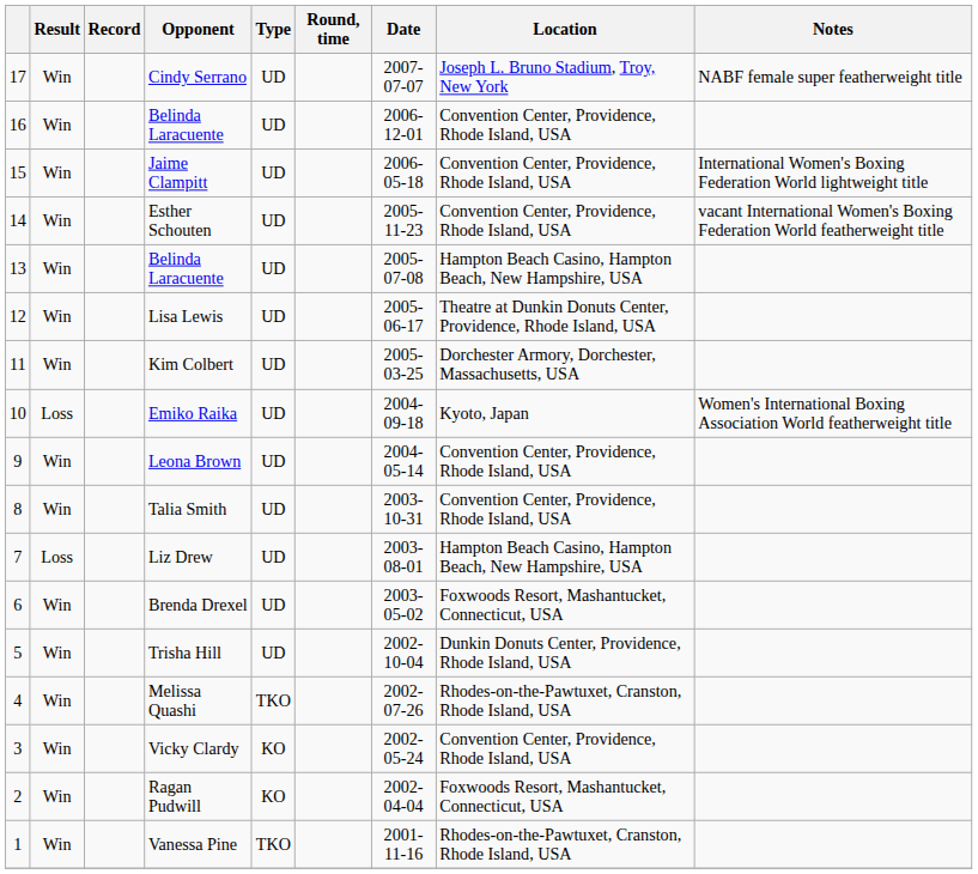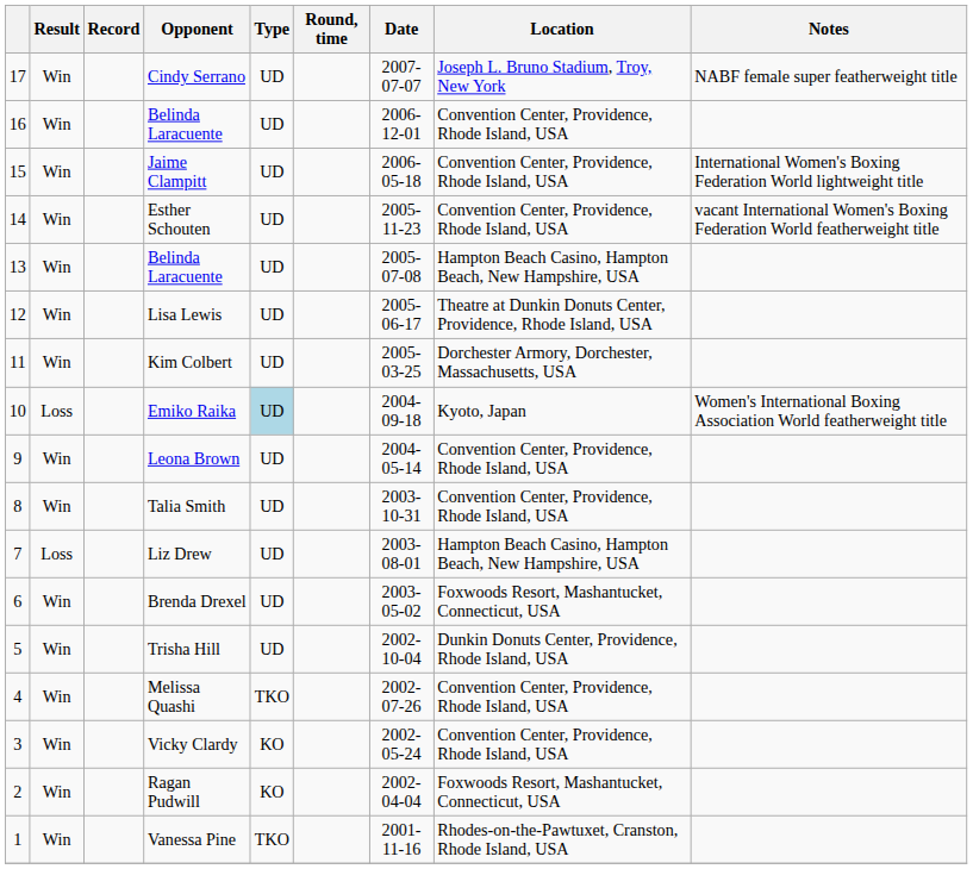 <table class="wikitable" style="text-align:center; font-size:95%">
 <tr>
 <th></th>
 <th>Result</th>
 <th>Record</th>
 <th>Opponent</th>
 <th>Type</th>
 <th>Round, time</th>
 <th>Date</th>
 <th>Location</th>
 <th>Notes</th>
 </tr>
 <tr>
 <td>17</td>
 <td>Win</td>
 <td></td>
 <td style="text-align:left;"><a href='#'>Cindy Serrano</a></td>
 <td>UD</td>
 <td></td>
 <td>2007-07-07</td>
 <td style="text-align:left;"><a href='#'>Joseph L. Bruno Stadium</a>, <a href='#'>Troy, New York</a></td>
 <td style="text-align:left;">NABF female super featherweight title</td>
 </tr>
 <tr>
 <td>16</td>
 <td>Win</td>
 <td></td>
 <td style="text-align:left;"><a href='#'>Belinda Laracuente</a></td>
 <td>UD</td>
 <td></td>
 <td>2006-12-01</td>
 <td style="text-align:left;">Convention Center, Providence, Rhode Island, USA</td>
 <td style="text-align:left;"></td>
 </tr>
 <tr>
 <td>15</td>
 <td>Win</td>
 <td></td>
 <td style="text-align:left;"><a href='#'>Jaime Clampitt</a></td>
 <td>UD</td>
 <td></td>
 <td>2006-05-18</td>
 <td style="text-align:left;">Convention Center, Providence, Rhode Island, USA</td>
 <td style="text-align:left;">International Women's Boxing Federation World lightweight title</td>
 </tr>
 <tr>
 <td>14</td>
 <td>Win</td>
 <td></td>
 <td style="text-align:left;">Esther Schouten</td>
 <td>UD</td>
 <td></td>
 <td>2005-11-23</td>
 <td style="text-align:left;">Convention Center, Providence, Rhode Island, USA</td>
 <td style="text-align:left;">vacant International Women's Boxing Federation World featherweight title</td>
 </tr>
 <tr>
 <td>13</td>
 <td>Win</td>
 <td></td>
 <td style="text-align:left;"><a href='#'>Belinda Laracuente</a></td>
 <td>UD</td>
 <td></td>
 <td>2005-07-08</td>
 <td style="text-align:left;">Hampton Beach Casino, Hampton Beach, New Hampshire, USA</td>
 <td style="text-align:left;"></td>
 </tr>
 <tr>
 <td>12</td>
 <td>Win</td>
 <td></td>
 <td style="text-align:left;">Lisa Lewis</td>
 <td>UD</td>
 <td></td>
 <td>2005-06-17</td>
 <td style="text-align:left;">Theatre at Dunkin Donuts Center, Providence, Rhode Island, USA</td>
 <td style="text-align:left;"></td>
 </tr>
 <tr>
 <td>11</td>
 <td>Win</td>
 <td></td>
 <td style="text-align:left;">Kim Colbert</td>
 <td>UD</td>
 <td></td>
 <td>2005-03-25</td>
 <td style="text-align:left;">Dorchester Armory, Dorchester, Massachusetts, USA</td>
 <td style="text-align:left;"></td>
 </tr>
 <tr>
 <td>10</td>
 <td>Loss</td>
 <td></td>
 <td style="text-align:left;"><a href='#'>Emiko Raika</a></td>
-<td>UD</td>
+<td style="background: lightblue;">UD</td>
 <td></td>
 <td>2004-09-18</td>
 <td style="text-align:left;">Kyoto, Japan</td>
 <td style="text-align:left;">Women's International Boxing Association World featherweight title</td>
 </tr>
 <tr>
 <td>9</td>
 <td>Win</td>
 <td></td>
 <td style="text-align:left;"><a href='#'>Leona Brown</a></td>
 <td>UD</td>
 <td></td>
 <td>2004-05-14</td>
 <td style="text-align:left;">Convention Center, Providence, Rhode Island, USA</td>
 <td style="text-align:left;"></td>
 </tr>
 <tr>
 <td>8</td>
 <td>Win</td>
 <td></td>
 <td style="text-align:left;">Talia Smith</td>
 <td>UD</td>
 <td></td>
 <td>2003-10-31</td>
 <td style="text-align:left;">Convention Center, Providence, Rhode Island, USA</td>
 <td style="text-align:left;"></td>
 </tr>
 <tr>
 <td>7</td>
 <td>Loss</td>
 <td></td>
 <td style="text-align:left;">Liz Drew</td>
 <td>UD</td>
 <td></td>
 <td>2003-08-01</td>
 <td style="text-align:left;">Hampton Beach Casino, Hampton Beach, New Hampshire, USA</td>
 <td style="text-align:left;"></td>
 </tr>
 <tr>
 <td>6</td>
 <td>Win</td>
 <td></td>
 <td style="text-align:left;">Brenda Drexel</td>
 <td>UD</td>
 <td></td>
 <td>2003-05-02</td>
 <td style="text-align:left;">Foxwoods Resort, Mashantucket, Connecticut, USA</td>
 <td style="text-align:left;"></td>
 </tr>
 <tr>
 <td>5</td>
 <td>Win</td>
 <td></td>
 <td style="text-align:left;">Trisha Hill</td>
 <td>UD</td>
 <td></td>
 <td>2002-10-04</td>
 <td style="text-align:left;">Dunkin Donuts Center, Providence, Rhode Island, USA</td>
 <td style="text-align:left;"></td>
 </tr>
 <tr>
 <td>4</td>
 <td>Win</td>
 <td></td>
 <td style="text-align:left;">Melissa Quashi</td>
 <td>TKO</td>
 <td></td>
 <td>2002-07-26</td>
-<td style="text-align:left;">Rhodes-on-the-Pawtuxet, Cranston, Rhode Island, USA</td>
+<td style="text-align:left;">Convention Center, Providence, Rhode Island, USA</td>
 <td style="text-align:left;"></td>
 </tr>
 <tr>
 <td>3</td>
 <td>Win</td>
 <td></td>
 <td style="text-align:left;">Vicky Clardy</td>
 <td>KO</td>
 <td></td>
 <td>2002-05-24</td>
 <td style="text-align:left;">Convention Center, Providence, Rhode Island, USA</td>
 <td style="text-align:left;"></td>
 </tr>
 <tr>
 <td>2</td>
 <td>Win</td>
 <td></td>
 <td style="text-align:left;">Ragan Pudwill</td>
 <td>KO</td>
 <td></td>
 <td>2002-04-04</td>
 <td style="text-align:left;">Foxwoods Resort, Mashantucket, Connecticut, USA</td>
 <td style="text-align:left;"></td>
 </tr>
 <tr>
 <td>1</td>
 <td>Win</td>
 <td></td>
 <td style="text-align:left;">Vanessa Pine</td>
 <td>TKO</td>
 <td></td>
 <td>2001-11-16</td>
 <td style="text-align:left;">Rhodes-on-the-Pawtuxet, Cranston, Rhode Island, USA</td>
 <td style="text-align:left;"></td>
 </tr>
 <tr>
 </tr>
 </table>
